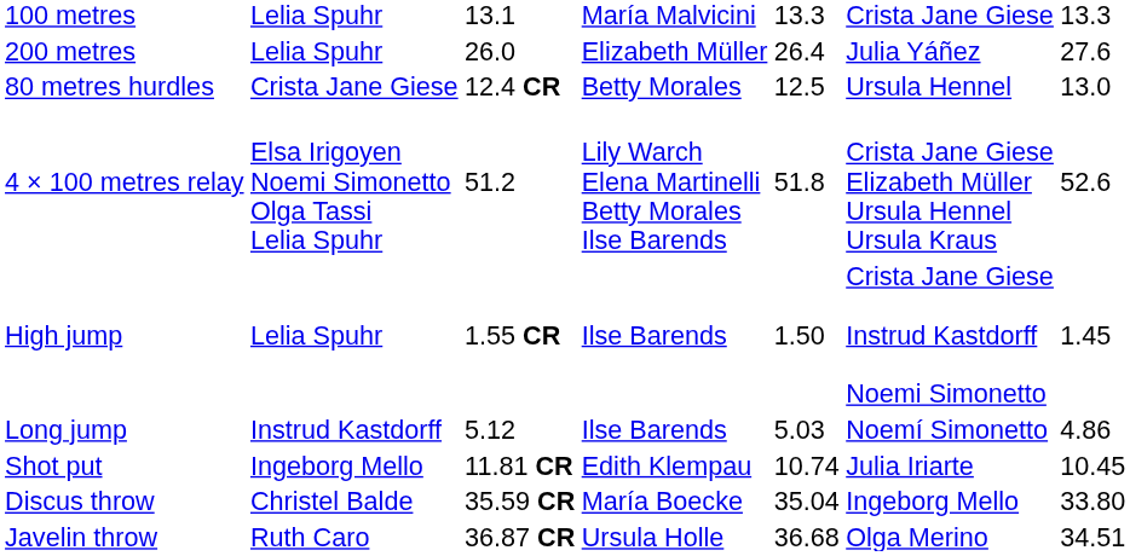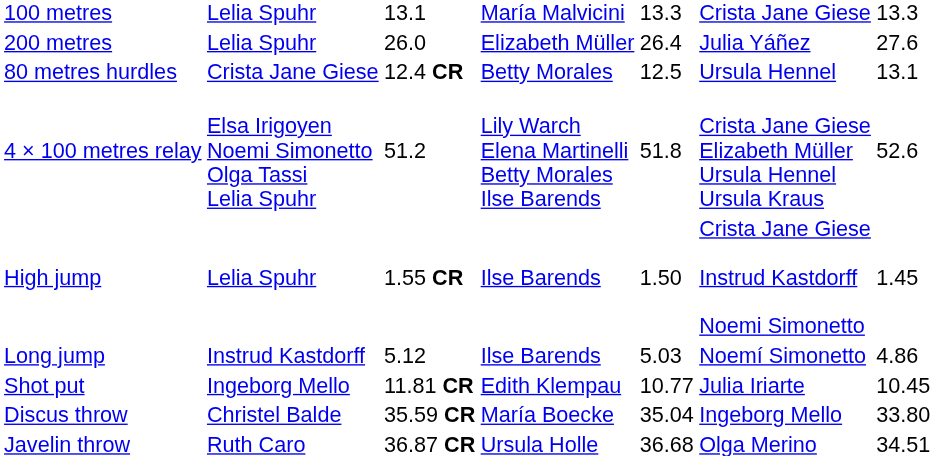 <table>
 <tr>
 <td><a href='#'>100 metres</a></td>
 <td><a href='#'>Lelia Spuhr</a><br> </td>
 <td>13.1</td>
 <td><a href='#'>María Malvicini</a><br> </td>
 <td>13.3</td>
 <td><a href='#'>Crista Jane Giese</a><br> </td>
 <td>13.3</td>
 </tr>
 <tr>
 <td><a href='#'>200 metres</a></td>
 <td><a href='#'>Lelia Spuhr</a><br> </td>
 <td>26.0</td>
 <td><a href='#'>Elizabeth Müller</a><br> </td>
 <td>26.4</td>
 <td><a href='#'>Julia Yáñez</a><br> </td>
 <td>27.6</td>
 </tr>
 <tr>
 <td><a href='#'>80 metres hurdles</a></td>
 <td><a href='#'>Crista Jane Giese</a><br> </td>
 <td>12.4 <strong>CR</strong></td>
 <td><a href='#'>Betty Morales</a><br> </td>
 <td>12.5</td>
 <td><a href='#'>Ursula Hennel</a><br> </td>
-<td>13.0</td>
+<td>13.1</td>
 </tr>
 <tr>
 <td><a href='#'>4 × 100 metres relay</a></td>
 <td><br><a href='#'>Elsa Irigoyen</a><br><a href='#'>Noemi Simonetto</a><br><a href='#'>Olga Tassi</a><br><a href='#'>Lelia Spuhr</a></td>
 <td>51.2</td>
 <td><br><a href='#'>Lily Warch</a><br><a href='#'>Elena Martinelli</a><br><a href='#'>Betty Morales</a><br><a href='#'>Ilse Barends</a></td>
 <td>51.8</td>
 <td><br><a href='#'>Crista Jane Giese</a><br><a href='#'>Elizabeth Müller</a><br><a href='#'>Ursula Hennel</a><br><a href='#'>Ursula Kraus</a></td>
 <td>52.6</td>
 </tr>
 <tr>
 <td><a href='#'>High jump</a></td>
 <td><a href='#'>Lelia Spuhr</a><br> </td>
 <td>1.55 <strong>CR</strong></td>
 <td><a href='#'>Ilse Barends</a><br> </td>
 <td>1.50</td>
 <td><a href='#'>Crista Jane Giese</a><br> <br> <a href='#'>Instrud Kastdorff</a><br> <br> <a href='#'>Noemi Simonetto</a><br> </td>
 <td>1.45</td>
 </tr>
 <tr>
 <td><a href='#'>Long jump</a></td>
 <td><a href='#'>Instrud Kastdorff</a><br> </td>
 <td>5.12</td>
 <td><a href='#'>Ilse Barends</a><br> </td>
 <td>5.03</td>
 <td><a href='#'>Noemí Simonetto</a><br> </td>
 <td>4.86</td>
 </tr>
 <tr>
 <td><a href='#'>Shot put</a></td>
 <td><a href='#'>Ingeborg Mello</a><br> </td>
 <td>11.81 <strong>CR</strong></td>
 <td><a href='#'>Edith Klempau</a><br> </td>
-<td>10.74</td>
+<td>10.77</td>
 <td><a href='#'>Julia Iriarte</a><br> </td>
 <td>10.45</td>
 </tr>
 <tr>
 <td><a href='#'>Discus throw</a></td>
 <td><a href='#'>Christel Balde</a><br> </td>
 <td>35.59 <strong>CR</strong></td>
 <td><a href='#'>María Boecke</a><br> </td>
 <td>35.04</td>
 <td><a href='#'>Ingeborg Mello</a><br> </td>
 <td>33.80</td>
 </tr>
 <tr>
 <td><a href='#'>Javelin throw</a></td>
 <td><a href='#'>Ruth Caro</a><br> </td>
 <td>36.87 <strong>CR</strong></td>
 <td><a href='#'>Ursula Holle</a><br> </td>
 <td>36.68</td>
 <td><a href='#'>Olga Merino</a><br> </td>
 <td>34.51</td>
 </tr>
 </table>
